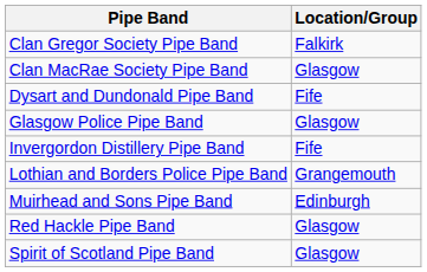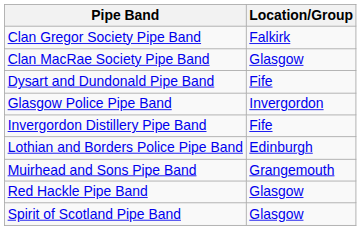 <table class="wikitable sortable">
 <tr>
 <th>Pipe Band</th>
 <th>Location/Group</th>
 </tr>
 <tr>
 <td><a href='#'>Clan Gregor Society Pipe Band</a></td>
 <td><a href='#'>Falkirk</a></td>
 </tr>
 <tr>
 <td><a href='#'>Clan MacRae Society Pipe Band</a></td>
 <td><a href='#'>Glasgow</a></td>
 </tr>
 <tr>
 <td><a href='#'>Dysart and Dundonald Pipe Band</a></td>
 <td><a href='#'>Fife</a></td>
 </tr>
 <tr>
 <td><a href='#'>Glasgow Police Pipe Band</a></td>
-<td><a href='#'>Glasgow</a></td>
+<td><a href='#'>Invergordon</a></td>
 </tr>
 <tr>
 <td><a href='#'>Invergordon Distillery Pipe Band</a></td>
 <td><a href='#'>Fife</a></td>
 </tr>
 <tr>
 <td><a href='#'>Lothian and Borders Police Pipe Band</a></td>
-<td><a href='#'>Grangemouth</a></td>
+<td><a href='#'>Edinburgh</a></td>
 </tr>
 <tr>
 <td><a href='#'>Muirhead and Sons Pipe Band</a></td>
-<td><a href='#'>Edinburgh</a></td>
+<td><a href='#'>Grangemouth</a></td>
 </tr>
 <tr>
 <td><a href='#'>Red Hackle Pipe Band</a></td>
 <td><a href='#'>Glasgow</a></td>
 </tr>
 <tr>
 <td><a href='#'>Spirit of Scotland Pipe Band</a></td>
 <td><a href='#'>Glasgow</a></td>
 </tr>
 </table>
